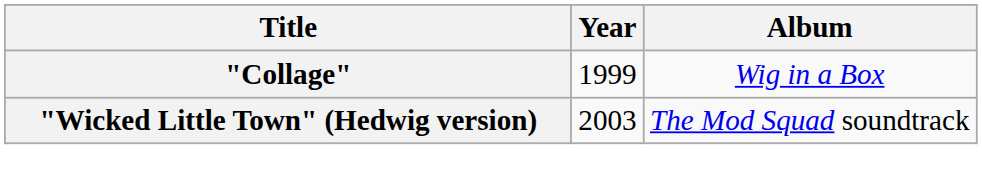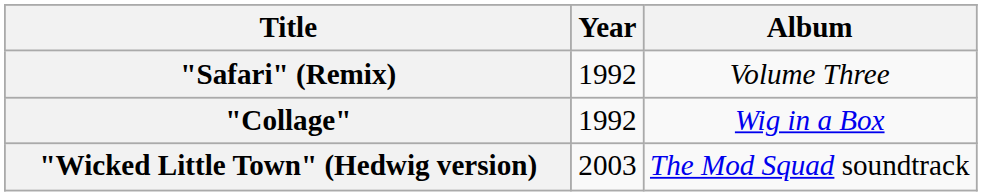 <table class="wikitable plainrowheaders" style="text-align:center;" border="1">
 <tr>
 <th scope="col" style="width:19em;">Title</th>
 <th scope="col">Year</th>
 <th scope="col">Album</th>
 </tr>
 <tr>
+<th scope="row">"Safari" (Remix)</th>
+<td>1992</td>
+<td><em>Volume Three</em></td>
+</tr>
+<tr>
 <th scope="row">"Collage"</th>
-<td>1999</td>
+<td>1992</td>
 <td><em><a href='#'>Wig in a Box</a></em></td>
 </tr>
 <tr>
 <th scope="row">"Wicked Little Town" (Hedwig version)</th>
 <td>2003</td>
 <td><em><a href='#'>The Mod Squad</a></em> soundtrack</td>
 </tr>
 </table>
